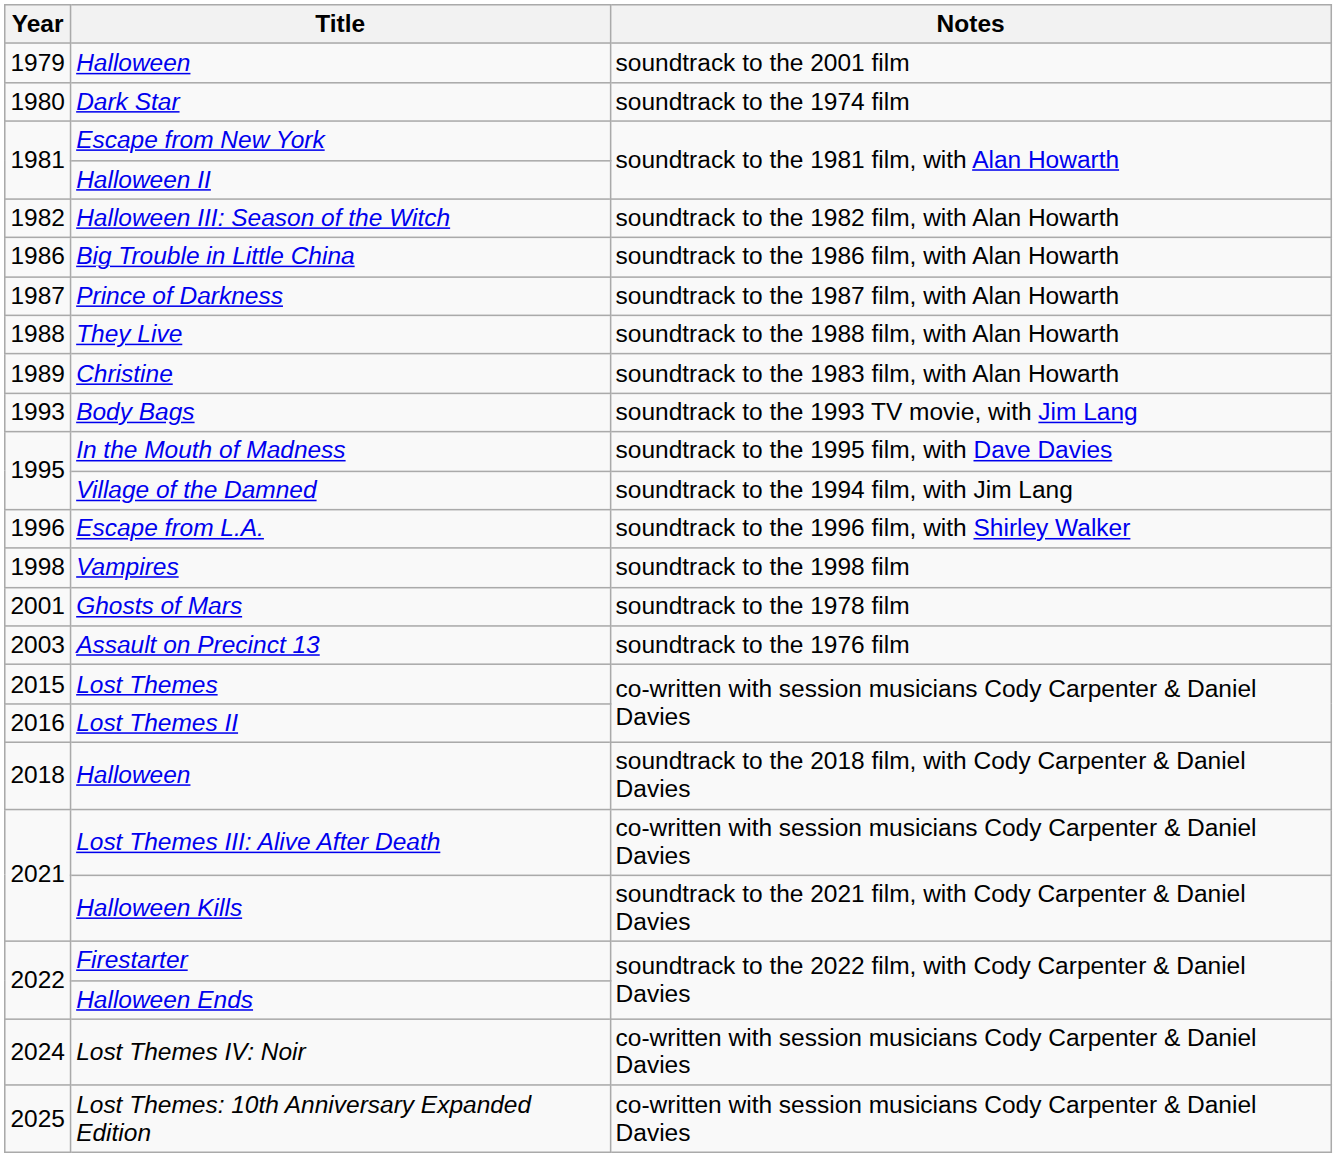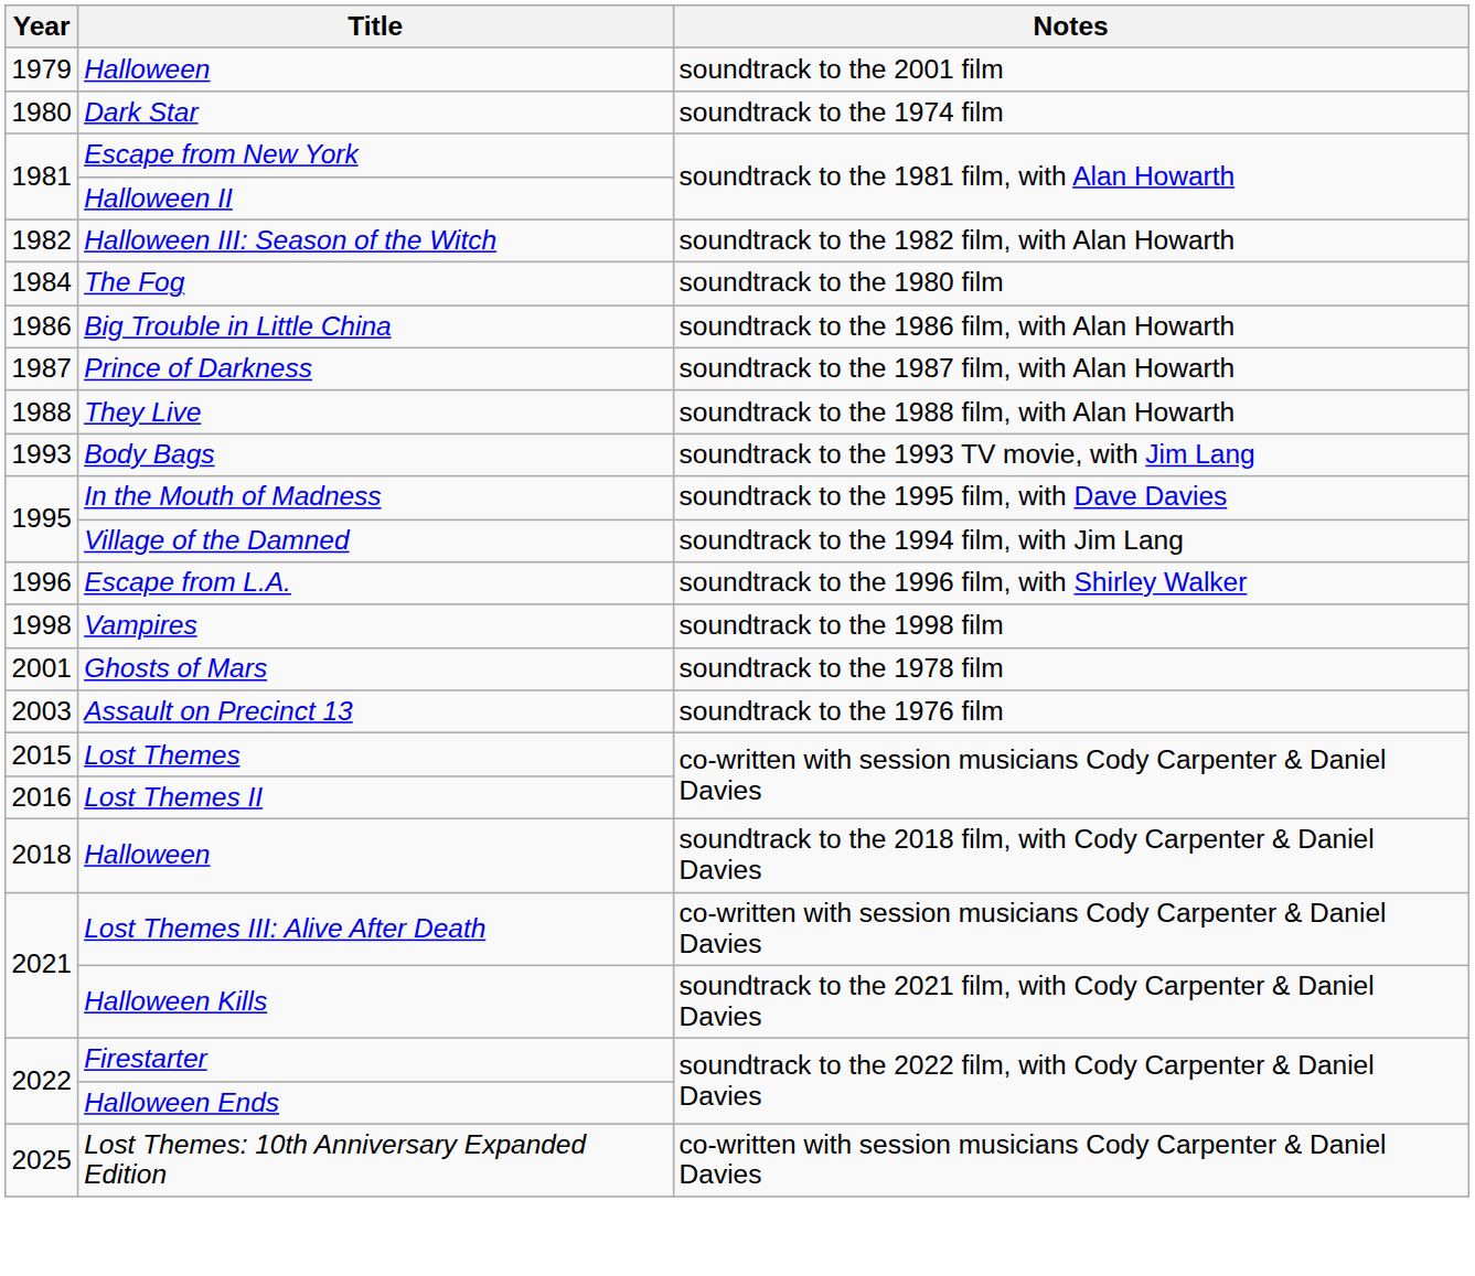 <table class="wikitable">
 <tr>
 <th>Year</th>
 <th>Title</th>
 <th>Notes</th>
 </tr>
 <tr>
 <td>1979</td>
 <td><em><a href='#'>Halloween</a></em></td>
 <td>soundtrack to the 2001 film</td>
 </tr>
 <tr>
 <td>1980</td>
 <td><em><a href='#'>Dark Star</a></em></td>
 <td>soundtrack to the 1974 film</td>
 </tr>
 <tr>
 <td rowspan=2>1981</td>
 <td><em><a href='#'>Escape from New York</a></em></td>
 <td rowspan=2>soundtrack to the 1981 film, with <a href='#'>Alan Howarth</a></td>
 </tr>
 <tr>
 <td><em><a href='#'>Halloween II</a></em></td>
 </tr>
 <tr>
 <td>1982</td>
 <td><em><a href='#'>Halloween III: Season of the Witch</a></em></td>
 <td>soundtrack to the 1982 film, with Alan Howarth</td>
 </tr>
 <tr>
+<td>1984</td>
+<td><em><a href='#'>The Fog</a></em></td>
+<td>soundtrack to the 1980 film</td>
+</tr>
+<tr>
 <td>1986</td>
 <td><em><a href='#'>Big Trouble in Little China</a></em></td>
 <td>soundtrack to the 1986 film, with Alan Howarth</td>
 </tr>
 <tr>
 <td>1987</td>
 <td><em><a href='#'>Prince of Darkness</a></em></td>
 <td>soundtrack to the 1987 film, with Alan Howarth</td>
 </tr>
 <tr>
 <td>1988</td>
 <td><em><a href='#'>They Live</a></em></td>
 <td>soundtrack to the 1988 film, with Alan Howarth</td>
-</tr>
-<tr>
-<td>1989</td>
-<td><em><a href='#'>Christine</a></em></td>
-<td>soundtrack to the 1983 film, with Alan Howarth</td>
 </tr>
 <tr>
 <td>1993</td>
 <td><em><a href='#'>Body Bags</a></em></td>
 <td>soundtrack to the 1993 TV movie, with <a href='#'>Jim Lang</a></td>
 </tr>
 <tr>
 <td rowspan="2">1995</td>
 <td><em><a href='#'>In the Mouth of Madness</a></em></td>
 <td>soundtrack to the 1995 film, with <a href='#'>Dave Davies</a></td>
 </tr>
 <tr>
 <td><em><a href='#'>Village of the Damned</a></em></td>
 <td>soundtrack to the 1994 film, with Jim Lang</td>
 </tr>
 <tr>
 <td>1996</td>
 <td><em><a href='#'>Escape from L.A.</a></em></td>
 <td>soundtrack to the 1996 film, with <a href='#'>Shirley Walker</a></td>
 </tr>
 <tr>
 <td>1998</td>
 <td><em><a href='#'>Vampires</a></em></td>
 <td>soundtrack to the 1998 film</td>
 </tr>
 <tr>
 <td>2001</td>
 <td><em><a href='#'>Ghosts of Mars</a></em></td>
 <td>soundtrack to the 1978 film</td>
 </tr>
 <tr>
 <td>2003</td>
 <td><em><a href='#'>Assault on Precinct 13</a></em></td>
 <td>soundtrack to the 1976 film</td>
 </tr>
 <tr>
 <td>2015</td>
 <td><em><a href='#'>Lost Themes</a></em></td>
 <td rowspan=2>co-written with session musicians Cody Carpenter & Daniel Davies</td>
 </tr>
 <tr>
 <td>2016</td>
 <td><em><a href='#'>Lost Themes II</a></em></td>
 </tr>
 <tr>
 <td>2018</td>
 <td><em><a href='#'>Halloween</a></em></td>
 <td>soundtrack to the 2018 film, with Cody Carpenter & Daniel Davies</td>
 </tr>
 <tr>
 <td rowspan="2">2021</td>
 <td><em><a href='#'>Lost Themes III: Alive After Death</a></em></td>
 <td>co-written with session musicians Cody Carpenter & Daniel Davies</td>
 </tr>
 <tr>
 <td><em><a href='#'>Halloween Kills</a></em></td>
 <td>soundtrack to the 2021 film, with Cody Carpenter & Daniel Davies</td>
 </tr>
 <tr>
 <td rowspan="2">2022</td>
 <td><em><a href='#'>Firestarter</a></em></td>
 <td rowspan="2">soundtrack to the 2022 film, with Cody Carpenter & Daniel Davies</td>
 </tr>
 <tr>
 <td><em><a href='#'>Halloween Ends</a></em></td>
 </tr>
 <tr>
-<td>2024</td>
-<td><em>Lost Themes IV: Noir</em></td>
-<td>co-written with session musicians Cody Carpenter & Daniel Davies</td>
-</tr>
-<tr>
 <td>2025</td>
 <td><em>Lost Themes: 10th Anniversary Expanded Edition</em></td>
 <td>co-written with session musicians Cody Carpenter & Daniel Davies</td>
 </tr>
 </table>
